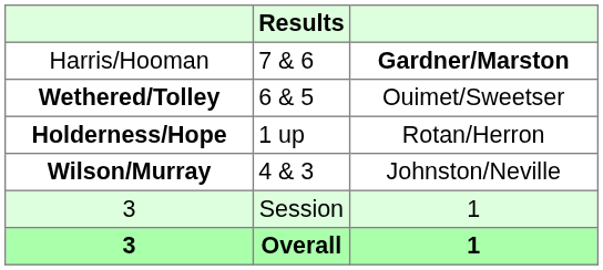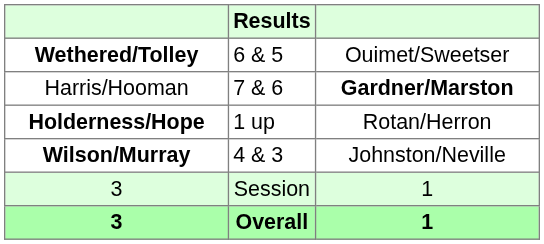 <table border="1" cellpadding="3" style="border-collapse:collapse; text-align:center;">
 <tr style="background:#ddffdd;">
 <th width=160></th>
 <th>Results</th>
 <th width=160></th>
 </tr>
 <tr>
+<td><strong>Wethered/Tolley</strong></td>
+<td align=left> 6 & 5</td>
+<td>Ouimet/Sweetser</td>
+</tr>
+<tr>
 <td>Harris/Hooman</td>
 <td align=left> 7 & 6</td>
 <td><strong>Gardner/Marston</strong></td>
-</tr>
-<tr>
-<td><strong>Wethered/Tolley</strong></td>
-<td align=left> 6 & 5</td>
-<td>Ouimet/Sweetser</td>
 </tr>
 <tr>
 <td><strong>Holderness/Hope</strong></td>
 <td align=left> 1 up</td>
 <td>Rotan/Herron</td>
 </tr>
 <tr>
 <td><strong>Wilson/Murray</strong></td>
 <td align=left> 4 & 3</td>
 <td>Johnston/Neville</td>
 </tr>
 <tr style="background:#ddffdd;">
 <td>3</td>
 <td>Session</td>
 <td>1</td>
 </tr>
 <tr style="background:#aaffaa;">
 <th>3</th>
 <th>Overall</th>
 <th>1</th>
 </tr>
 </table>
